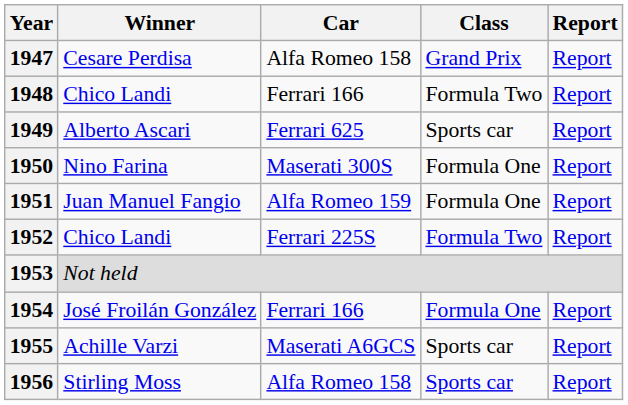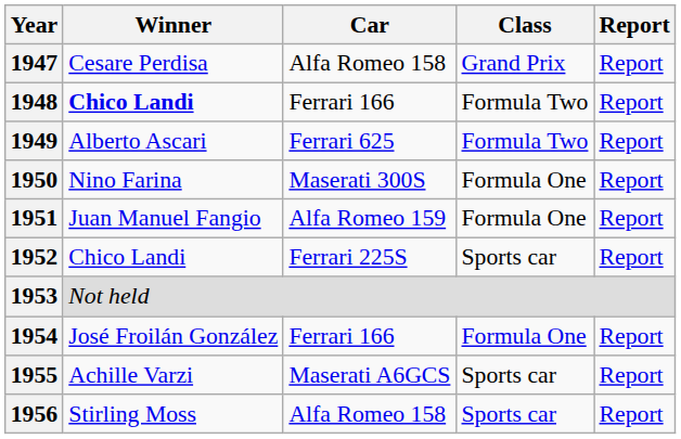 <table class="wikitable" style="font-size:95%">
 <tr>
 <th>Year</th>
 <th>Winner</th>
 <th>Car</th>
 <th>Class</th>
 <th>Report</th>
 </tr>
 <tr>
 <th>1947</th>
 <td> <a href='#'>Cesare Perdisa</a></td>
 <td>Alfa Romeo 158</td>
 <td><a href='#'>Grand Prix</a></td>
 <td><a href='#'>Report</a></td>
 </tr>
 <tr>
 <th>1948</th>
-<td> <a href='#'>Chico Landi</a></td>
+<td><strong> <a href='#'>Chico Landi</a></strong></td>
 <td>Ferrari 166</td>
 <td>Formula Two</td>
 <td><a href='#'>Report</a></td>
 </tr>
 <tr>
 <th>1949</th>
 <td> <a href='#'>Alberto Ascari</a></td>
 <td><a href='#'>Ferrari 625</a></td>
-<td>Sports car</td>
+<td><a href='#'>Formula Two</a></td>
 <td><a href='#'>Report</a></td>
 </tr>
 <tr>
 <th>1950</th>
 <td> <a href='#'>Nino Farina</a></td>
 <td><a href='#'>Maserati 300S</a></td>
 <td>Formula One</td>
 <td><a href='#'>Report</a></td>
 </tr>
 <tr>
 <th>1951</th>
 <td> <a href='#'>Juan Manuel Fangio</a></td>
 <td><a href='#'>Alfa Romeo 159</a></td>
 <td>Formula One</td>
 <td><a href='#'>Report</a></td>
 </tr>
 <tr>
 <th>1952</th>
 <td> <a href='#'>Chico Landi</a></td>
 <td><a href='#'>Ferrari 225S</a></td>
-<td><a href='#'>Formula Two</a></td>
+<td>Sports car</td>
 <td><a href='#'>Report</a></td>
 </tr>
 <tr style="background:#DDDDDD;">
 <th>1953</th>
 <td colspan=4><em>Not held</em></td>
 </tr>
 <tr>
 <th>1954</th>
 <td> <a href='#'>José Froilán González</a></td>
 <td><a href='#'>Ferrari 166</a></td>
 <td><a href='#'>Formula One</a></td>
 <td><a href='#'>Report</a></td>
 </tr>
 <tr>
 <th>1955</th>
 <td> <a href='#'>Achille Varzi</a></td>
 <td><a href='#'>Maserati A6GCS</a></td>
 <td>Sports car</td>
 <td><a href='#'>Report</a></td>
 </tr>
 <tr>
 <th>1956</th>
 <td> <a href='#'>Stirling Moss</a></td>
 <td><a href='#'>Alfa Romeo 158</a></td>
 <td><a href='#'>Sports car</a></td>
 <td><a href='#'>Report</a></td>
 </tr>
 </table>
